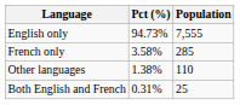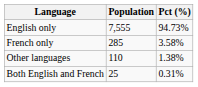 <table class="wikitable">
 <tr>
 <th>Language</th>
+<th>Population</th>
 <th>Pct (%)</th>
-<th>Population</th>
 </tr>
 <tr>
 <td>English only</td>
+<td>7,555</td>
 <td>94.73%</td>
-<td>7,555</td>
 </tr>
 <tr>
 <td>French only</td>
+<td>285</td>
 <td>3.58%</td>
-<td>285</td>
 </tr>
 <tr>
 <td>Other languages</td>
+<td>110</td>
 <td>1.38%</td>
-<td>110</td>
 </tr>
 <tr>
 <td>Both English and French</td>
+<td>25</td>
 <td>0.31%</td>
-<td>25</td>
 </tr>
 </table>
